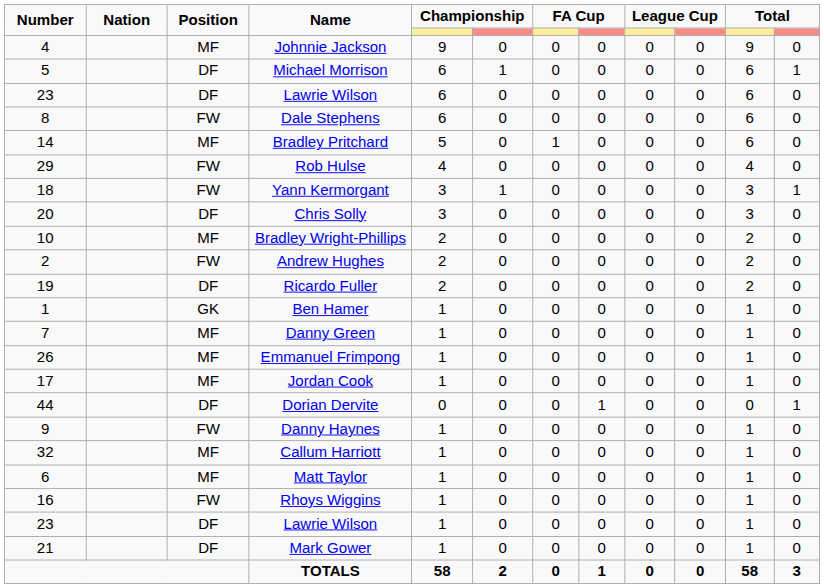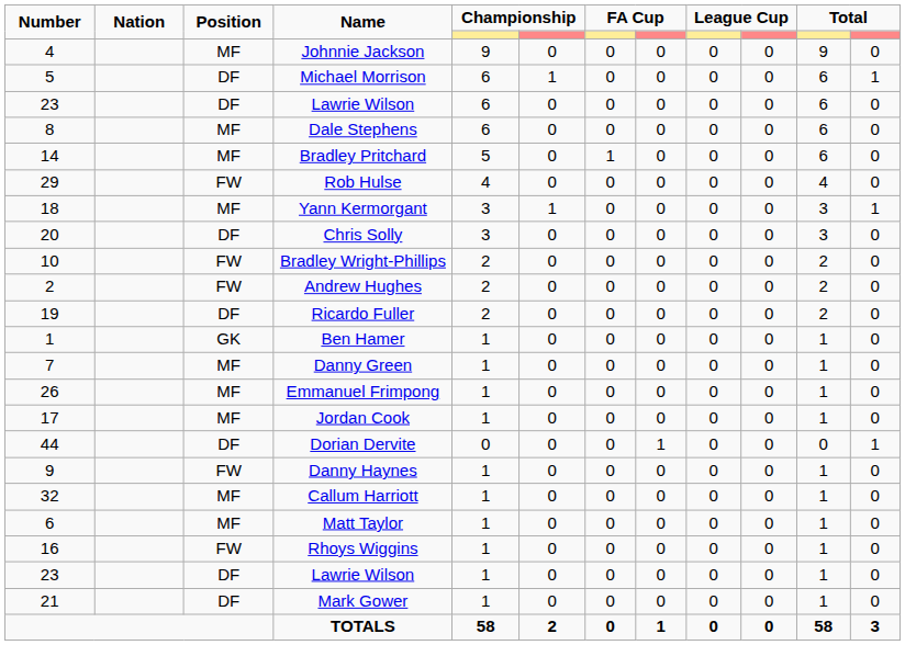 <table class="wikitable" style="text-align:center;">
 <tr style="text-align:center;">
 <td rowspan="2"  style="width:10%; "><strong>Number</strong></td>
 <td rowspan="2"  style="width:10%; "><strong>Nation</strong></td>
 <td rowspan="2"  style="width:10%; "><strong>Position</strong></td>
 <td rowspan="2"  style="width:20%; "><strong>Name</strong></td>
 <td colspan="2"><strong>Championship</strong></td>
 <td colspan="2"><strong>FA Cup</strong></td>
 <td colspan="2"><strong>League Cup</strong></td>
 <td colspan="2"><strong>Total</strong></td>
 </tr>
 <tr>
 <th style="width:60px; background:#fe9;"></th>
 <th style="width:60px; background:#ff8888;"></th>
 <th style="width:60px; background:#fe9;"></th>
 <th style="width:60px; background:#ff8888;"></th>
 <th style="width:60px; background:#fe9;"></th>
 <th style="width:60px; background:#ff8888;"></th>
 <th style="width:60px; background:#fe9;"></th>
 <th style="width:60px; background:#ff8888;"></th>
 </tr>
 <tr>
 <td>4</td>
 <td></td>
 <td>MF</td>
 <td><a href='#'>Johnnie Jackson</a></td>
 <td>9</td>
 <td>0</td>
 <td>0</td>
 <td>0</td>
 <td>0</td>
 <td>0</td>
 <td>9</td>
 <td>0</td>
 </tr>
 <tr>
 <td>5</td>
 <td></td>
 <td>DF</td>
 <td><a href='#'>Michael Morrison</a></td>
 <td>6</td>
 <td>1</td>
 <td>0</td>
 <td>0</td>
 <td>0</td>
 <td>0</td>
 <td>6</td>
 <td>1</td>
 </tr>
 <tr>
 <td>23</td>
 <td></td>
 <td>DF</td>
 <td><a href='#'>Lawrie Wilson</a></td>
 <td>6</td>
 <td>0</td>
 <td>0</td>
 <td>0</td>
 <td>0</td>
 <td>0</td>
 <td>6</td>
 <td>0</td>
 </tr>
 <tr>
 <td>8</td>
 <td></td>
-<td>FW</td>
+<td>MF</td>
 <td><a href='#'>Dale Stephens</a></td>
 <td>6</td>
 <td>0</td>
 <td>0</td>
 <td>0</td>
 <td>0</td>
 <td>0</td>
 <td>6</td>
 <td>0</td>
 </tr>
 <tr>
 <td>14</td>
 <td></td>
 <td>MF</td>
 <td><a href='#'>Bradley Pritchard</a></td>
 <td>5</td>
 <td>0</td>
 <td>1</td>
 <td>0</td>
 <td>0</td>
 <td>0</td>
 <td>6</td>
 <td>0</td>
 </tr>
 <tr>
 <td>29</td>
 <td></td>
 <td>FW</td>
 <td><a href='#'>Rob Hulse</a></td>
 <td>4</td>
 <td>0</td>
 <td>0</td>
 <td>0</td>
 <td>0</td>
 <td>0</td>
 <td>4</td>
 <td>0</td>
 </tr>
 <tr>
 <td>18</td>
 <td></td>
-<td>FW</td>
+<td>MF</td>
 <td><a href='#'>Yann Kermorgant</a></td>
 <td>3</td>
 <td>1</td>
 <td>0</td>
 <td>0</td>
 <td>0</td>
 <td>0</td>
 <td>3</td>
 <td>1</td>
 </tr>
 <tr>
 <td>20</td>
 <td></td>
 <td>DF</td>
 <td><a href='#'>Chris Solly</a></td>
 <td>3</td>
 <td>0</td>
 <td>0</td>
 <td>0</td>
 <td>0</td>
 <td>0</td>
 <td>3</td>
 <td>0</td>
 </tr>
 <tr>
 <td>10</td>
 <td></td>
-<td>MF</td>
+<td>FW</td>
 <td><a href='#'>Bradley Wright-Phillips</a></td>
 <td>2</td>
 <td>0</td>
 <td>0</td>
 <td>0</td>
 <td>0</td>
 <td>0</td>
 <td>2</td>
 <td>0</td>
 </tr>
 <tr>
 <td>2</td>
 <td></td>
 <td>FW</td>
 <td><a href='#'>Andrew Hughes</a></td>
 <td>2</td>
 <td>0</td>
 <td>0</td>
 <td>0</td>
 <td>0</td>
 <td>0</td>
 <td>2</td>
 <td>0</td>
 </tr>
 <tr>
 <td>19</td>
 <td></td>
 <td>DF</td>
 <td><a href='#'>Ricardo Fuller</a></td>
 <td>2</td>
 <td>0</td>
 <td>0</td>
 <td>0</td>
 <td>0</td>
 <td>0</td>
 <td>2</td>
 <td>0</td>
 </tr>
 <tr>
 <td>1</td>
 <td></td>
 <td>GK</td>
 <td><a href='#'>Ben Hamer</a></td>
 <td>1</td>
 <td>0</td>
 <td>0</td>
 <td>0</td>
 <td>0</td>
 <td>0</td>
 <td>1</td>
 <td>0</td>
 </tr>
 <tr>
 <td>7</td>
 <td></td>
 <td>MF</td>
 <td><a href='#'>Danny Green</a></td>
 <td>1</td>
 <td>0</td>
 <td>0</td>
 <td>0</td>
 <td>0</td>
 <td>0</td>
 <td>1</td>
 <td>0</td>
 </tr>
 <tr>
 <td>26</td>
 <td></td>
 <td>MF</td>
 <td><a href='#'>Emmanuel Frimpong</a></td>
 <td>1</td>
 <td>0</td>
 <td>0</td>
 <td>0</td>
 <td>0</td>
 <td>0</td>
 <td>1</td>
 <td>0</td>
 </tr>
 <tr>
 <td>17</td>
 <td></td>
 <td>MF</td>
 <td><a href='#'>Jordan Cook</a></td>
 <td>1</td>
 <td>0</td>
 <td>0</td>
 <td>0</td>
 <td>0</td>
 <td>0</td>
 <td>1</td>
 <td>0</td>
 </tr>
 <tr>
 <td>44</td>
 <td></td>
 <td>DF</td>
 <td><a href='#'>Dorian Dervite</a></td>
 <td>0</td>
 <td>0</td>
 <td>0</td>
 <td>1</td>
 <td>0</td>
 <td>0</td>
 <td>0</td>
 <td>1</td>
 </tr>
 <tr>
 <td>9</td>
 <td></td>
 <td>FW</td>
 <td><a href='#'>Danny Haynes</a></td>
 <td>1</td>
 <td>0</td>
 <td>0</td>
 <td>0</td>
 <td>0</td>
 <td>0</td>
 <td>1</td>
 <td>0</td>
 </tr>
 <tr>
 <td>32</td>
 <td></td>
 <td>MF</td>
 <td><a href='#'>Callum Harriott</a></td>
 <td>1</td>
 <td>0</td>
 <td>0</td>
 <td>0</td>
 <td>0</td>
 <td>0</td>
 <td>1</td>
 <td>0</td>
 </tr>
 <tr>
 <td>6</td>
 <td></td>
 <td>MF</td>
 <td><a href='#'>Matt Taylor</a></td>
 <td>1</td>
 <td>0</td>
 <td>0</td>
 <td>0</td>
 <td>0</td>
 <td>0</td>
 <td>1</td>
 <td>0</td>
 </tr>
 <tr>
 <td>16</td>
 <td></td>
 <td>FW</td>
 <td><a href='#'>Rhoys Wiggins</a></td>
 <td>1</td>
 <td>0</td>
 <td>0</td>
 <td>0</td>
 <td>0</td>
 <td>0</td>
 <td>1</td>
 <td>0</td>
 </tr>
 <tr>
 <td>23</td>
 <td></td>
 <td>DF</td>
 <td><a href='#'>Lawrie Wilson</a></td>
 <td>1</td>
 <td>0</td>
 <td>0</td>
 <td>0</td>
 <td>0</td>
 <td>0</td>
 <td>1</td>
 <td>0</td>
 </tr>
 <tr>
 <td>21</td>
 <td></td>
 <td>DF</td>
 <td><a href='#'>Mark Gower</a></td>
 <td>1</td>
 <td>0</td>
 <td>0</td>
 <td>0</td>
 <td>0</td>
 <td>0</td>
 <td>1</td>
 <td>0</td>
 </tr>
 <tr>
 <td colspan="3"></td>
 <td><strong>TOTALS</strong></td>
 <td><strong>58</strong></td>
 <td><strong>2</strong></td>
 <td><strong>0</strong></td>
 <td><strong>1</strong></td>
 <td><strong>0</strong></td>
 <td><strong>0</strong></td>
 <td><strong>58</strong></td>
 <td><strong>3</strong></td>
 </tr>
 </table>
